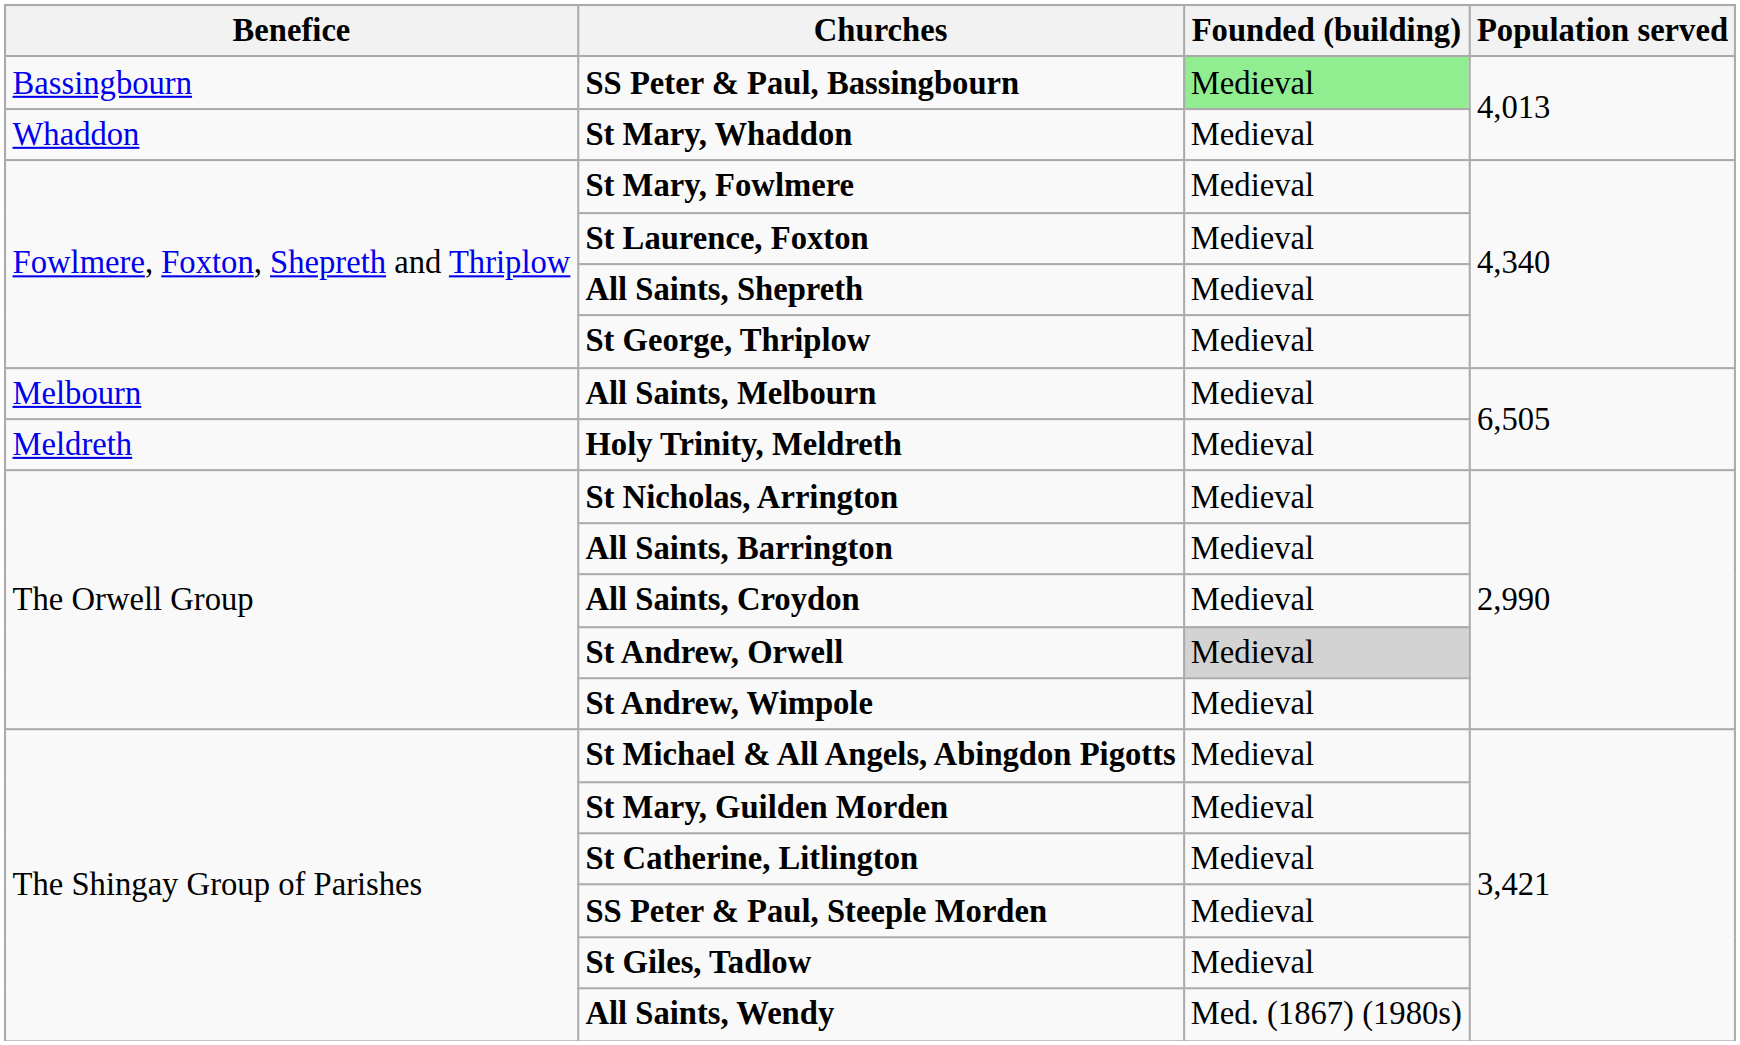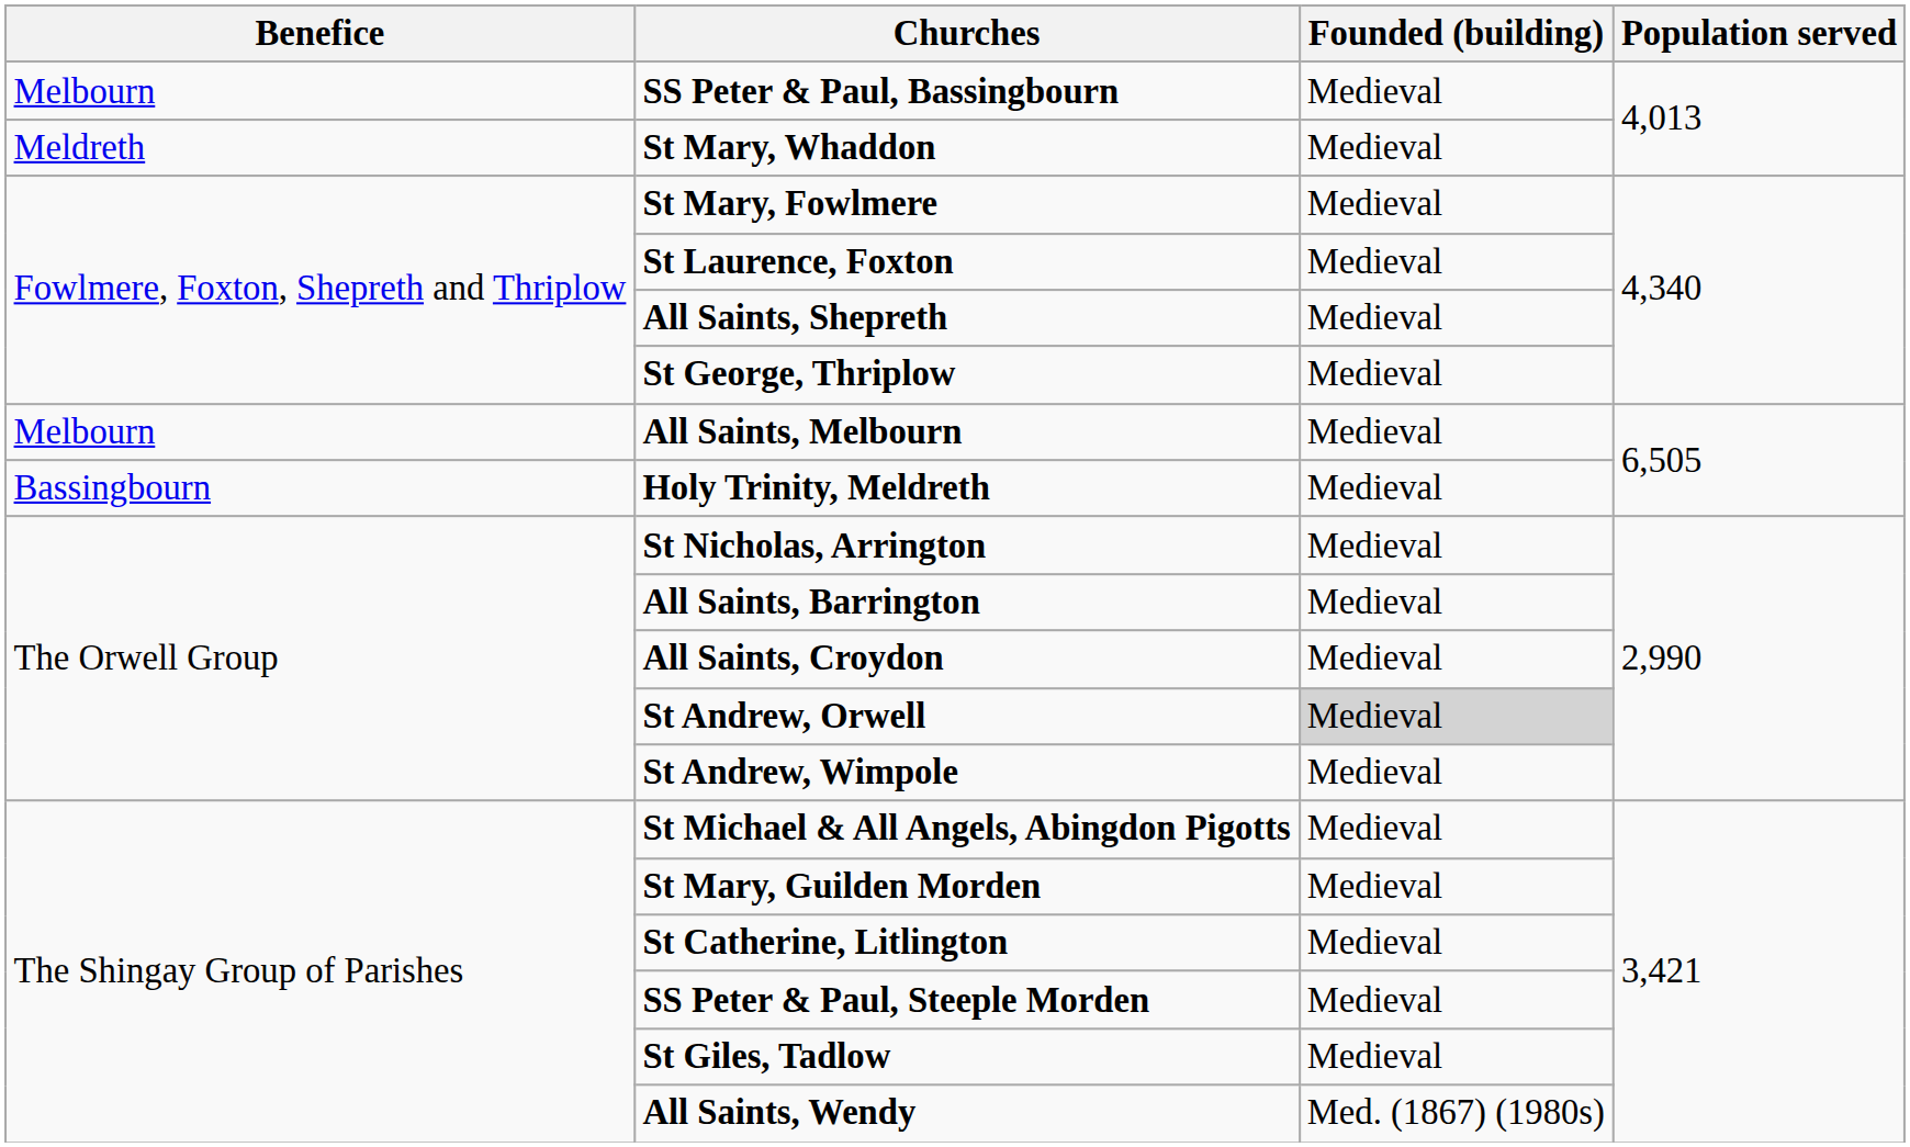 <table class="wikitable">
 <tr>
 <th>Benefice</th>
 <th>Churches</th>
 <th>Founded (building)</th>
 <th>Population served<strong></strong></th>
 </tr>
 <tr>
-<td><a href='#'>Bassingbourn</a></td>
+<td><a href='#'>Melbourn</a></td>
 <td><strong>SS Peter & Paul, Bassingbourn</strong></td>
-<td style="background: lightgreen;">Medieval</td>
+<td>Medieval</td>
 <td rowspan="2">4,013</td>
 </tr>
 <tr>
-<td><a href='#'>Whaddon</a></td>
+<td><a href='#'>Meldreth</a></td>
 <td><strong>St Mary, Whaddon</strong></td>
 <td>Medieval</td>
 </tr>
 <tr>
 <td rowspan="4"><a href='#'>Fowlmere</a>, <a href='#'>Foxton</a>, <a href='#'>Shepreth</a> and <a href='#'>Thriplow</a></td>
 <td><strong>St Mary, Fowlmere</strong></td>
 <td>Medieval</td>
 <td rowspan="4">4,340</td>
 </tr>
 <tr>
 <td><strong>St Laurence, Foxton</strong></td>
 <td>Medieval</td>
 </tr>
 <tr>
 <td><strong>All Saints, Shepreth</strong></td>
 <td>Medieval</td>
 </tr>
 <tr>
 <td><strong>St George, Thriplow</strong></td>
 <td>Medieval</td>
 </tr>
 <tr>
 <td><a href='#'>Melbourn</a></td>
 <td><strong>All Saints, Melbourn</strong></td>
 <td>Medieval</td>
 <td rowspan="2">6,505</td>
 </tr>
 <tr>
-<td><a href='#'>Meldreth</a></td>
+<td><a href='#'>Bassingbourn</a></td>
 <td><strong>Holy Trinity, Meldreth</strong></td>
 <td>Medieval</td>
 </tr>
 <tr>
 <td rowspan="5">The Orwell Group</td>
 <td><strong>St Nicholas, Arrington</strong></td>
 <td>Medieval</td>
 <td rowspan="5">2,990</td>
 </tr>
 <tr>
 <td><strong>All Saints, Barrington</strong></td>
 <td>Medieval</td>
 </tr>
 <tr>
 <td><strong>All Saints, Croydon</strong></td>
 <td>Medieval</td>
 </tr>
 <tr>
 <td><strong>St Andrew, Orwell</strong></td>
 <td style="background: lightgrey;">Medieval</td>
 </tr>
 <tr>
 <td><strong>St Andrew, Wimpole</strong></td>
 <td>Medieval</td>
 </tr>
 <tr>
 <td rowspan="6">The Shingay Group of Parishes</td>
 <td><strong>St Michael & All Angels, Abingdon Pigotts</strong></td>
 <td>Medieval</td>
 <td rowspan="6">3,421</td>
 </tr>
 <tr>
 <td><strong>St Mary, Guilden Morden</strong></td>
 <td>Medieval</td>
 </tr>
 <tr>
 <td><strong>St Catherine, Litlington</strong></td>
 <td>Medieval</td>
 </tr>
 <tr>
 <td><strong>SS Peter & Paul, Steeple Morden</strong></td>
 <td>Medieval</td>
 </tr>
 <tr>
 <td><strong>St Giles, Tadlow</strong></td>
 <td>Medieval</td>
 </tr>
 <tr>
 <td><strong>All Saints, Wendy</strong></td>
 <td>Med. (1867) (1980s)</td>
 </tr>
 </table>
